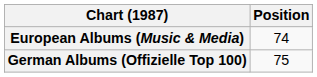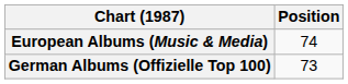 <table class="wikitable plainrowheaders" style="text-align:center">
 <tr>
 <th scope="col">Chart (1987)</th>
 <th scope="col">Position</th>
 </tr>
 <tr>
 <th scope="row">European Albums (<em>Music & Media</em>)</th>
 <td>74</td>
 </tr>
 <tr>
 <th scope="row">German Albums (Offizielle Top 100)</th>
-<td>75</td>
+<td>73</td>
 </tr>
 </table>
